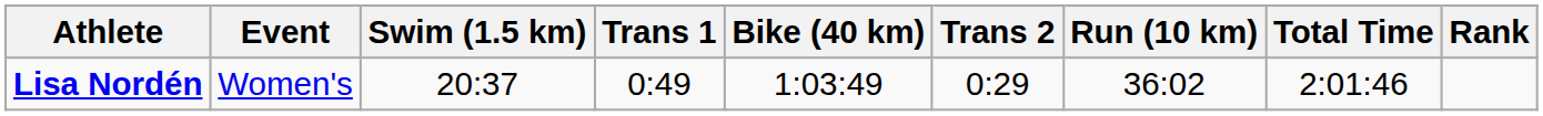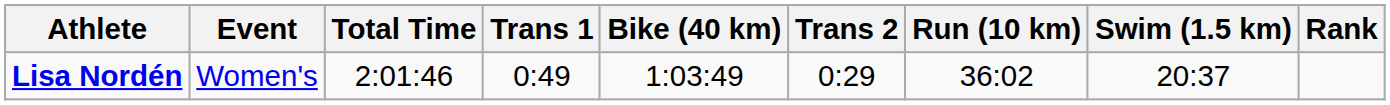 <table class="wikitable" style="font-size:90%">
 <tr>
 <th>Athlete</th>
 <th>Event</th>
-<th>Swim (1.5 km)</th>
+<th>Total Time</th>
 <th>Trans 1</th>
 <th>Bike (40 km)</th>
 <th>Trans 2</th>
 <th>Run (10 km)</th>
-<th>Total Time</th>
+<th>Swim (1.5 km)</th>
 <th>Rank</th>
 </tr>
 <tr align=center>
 <td align=left><strong><a href='#'>Lisa Nordén</a></strong></td>
 <td align=left><a href='#'>Women's</a></td>
-<td>20:37</td>
+<td>2:01:46</td>
 <td>0:49</td>
 <td>1:03:49</td>
 <td>0:29</td>
 <td>36:02</td>
-<td>2:01:46</td>
+<td>20:37</td>
 <td></td>
 </tr>
 </table>
